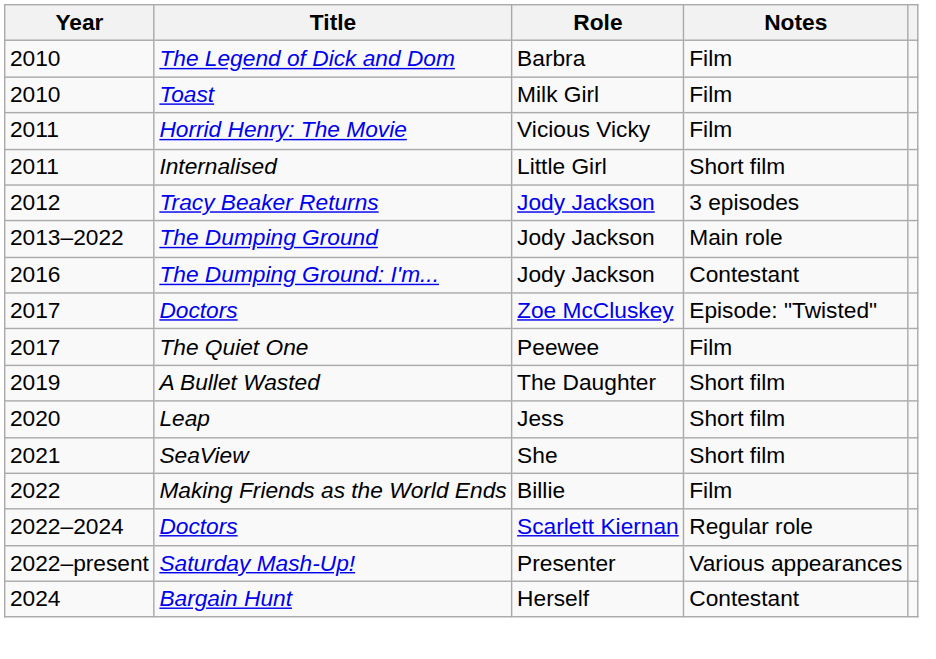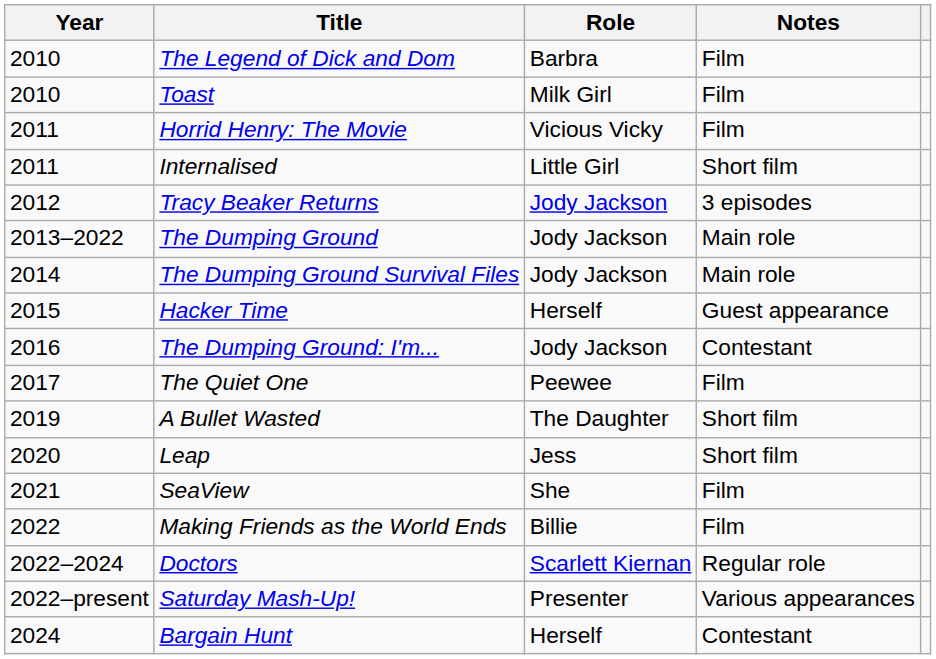 <table class="wikitable">
 <tr>
 <th>Year</th>
 <th>Title</th>
 <th>Role</th>
 <th>Notes</th>
 <th></th>
 </tr>
 <tr>
 <td>2010</td>
 <td><em><a href='#'>The Legend of Dick and Dom</a></em></td>
 <td>Barbra</td>
 <td>Film</td>
 <td align="center"></td>
 </tr>
 <tr>
 <td>2010</td>
 <td><em><a href='#'>Toast</a></em></td>
 <td>Milk Girl</td>
 <td>Film</td>
 <td align="center"></td>
 </tr>
 <tr>
 <td>2011</td>
 <td><em><a href='#'>Horrid Henry: The Movie</a></em></td>
 <td>Vicious Vicky</td>
 <td>Film</td>
 <td align="center"></td>
 </tr>
 <tr>
 <td>2011</td>
 <td><em>Internalised</em></td>
 <td>Little Girl</td>
 <td>Short film</td>
 <td align="center"></td>
 </tr>
 <tr>
 <td>2012</td>
 <td><em><a href='#'>Tracy Beaker Returns</a></em></td>
 <td><a href='#'>Jody Jackson</a></td>
 <td>3 episodes</td>
 <td align="center"></td>
 </tr>
 <tr>
 <td>2013–2022</td>
 <td><em><a href='#'>The Dumping Ground</a></em></td>
 <td>Jody Jackson</td>
 <td>Main role</td>
 <td align="center"></td>
 </tr>
 <tr>
+<td>2014</td>
+<td><em><a href='#'>The Dumping Ground Survival Files</a></em></td>
+<td>Jody Jackson</td>
+<td>Main role</td>
+<td align="center"></td>
+</tr>
+<tr>
+<td>2015</td>
+<td><em><a href='#'>Hacker Time</a></em></td>
+<td>Herself</td>
+<td>Guest appearance</td>
+<td align="center"></td>
+</tr>
+<tr>
 <td>2016</td>
 <td><em><a href='#'>The Dumping Ground: I'm...</a></em></td>
 <td>Jody Jackson</td>
 <td>Contestant</td>
-<td align="center"></td>
-</tr>
-<tr>
-<td>2017</td>
-<td><em><a href='#'>Doctors</a></em></td>
-<td><a href='#'>Zoe McCluskey</a></td>
-<td>Episode: "Twisted"</td>
 <td align="center"></td>
 </tr>
 <tr>
 <td>2017</td>
 <td><em>The Quiet One</em></td>
 <td>Peewee</td>
 <td>Film</td>
 <td align="center"></td>
 </tr>
 <tr>
 <td>2019</td>
 <td><em>A Bullet Wasted</em></td>
 <td>The Daughter</td>
 <td>Short film</td>
 <td align="center"></td>
 </tr>
 <tr>
 <td>2020</td>
 <td><em>Leap</em></td>
 <td>Jess</td>
 <td>Short film</td>
 <td align="center"></td>
 </tr>
 <tr>
 <td>2021</td>
 <td><em>SeaView</em></td>
 <td>She</td>
-<td>Short film</td>
+<td>Film</td>
 <td align="center"></td>
 </tr>
 <tr>
 <td>2022</td>
 <td><em>Making Friends as the World Ends</em></td>
 <td>Billie</td>
 <td>Film</td>
 <td align="center"></td>
 </tr>
 <tr>
 <td>2022–2024</td>
 <td><em><a href='#'>Doctors</a></em></td>
 <td><a href='#'>Scarlett Kiernan</a></td>
 <td>Regular role</td>
 <td align="center"></td>
 </tr>
 <tr>
 <td>2022–present</td>
 <td><em><a href='#'>Saturday Mash-Up!</a></em></td>
 <td>Presenter</td>
 <td>Various appearances</td>
 <td align="center"></td>
 </tr>
 <tr>
 <td>2024</td>
 <td><em><a href='#'>Bargain Hunt</a></em></td>
 <td>Herself</td>
 <td>Contestant</td>
 <td align="center"></td>
 </tr>
 </table>
